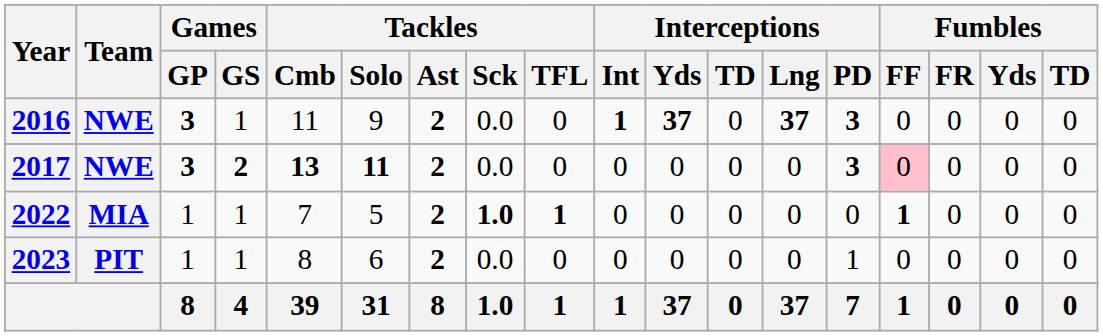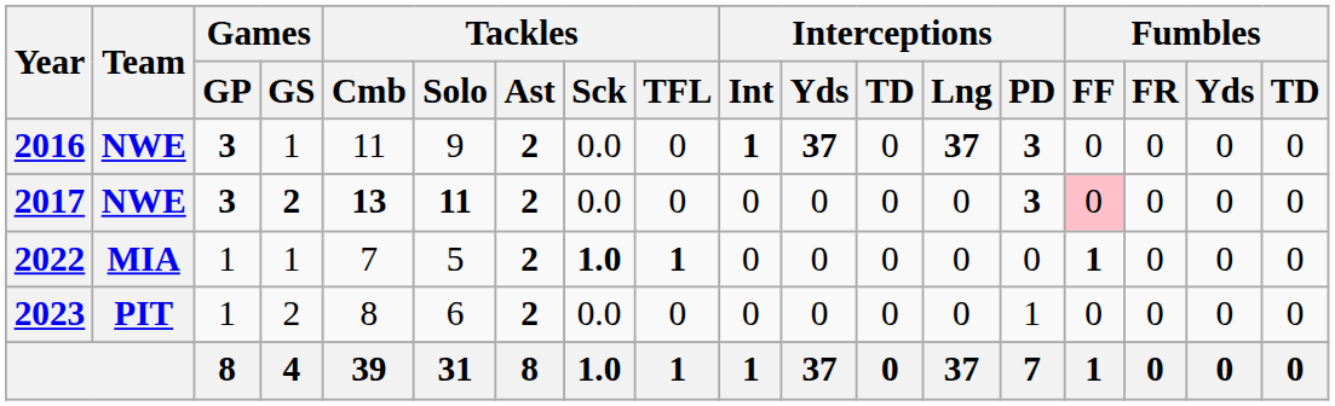 <table class="wikitable" style="text-align:center">
 <tr>
 <th rowspan="2">Year</th>
 <th rowspan="2">Team</th>
 <th colspan="2">Games</th>
 <th colspan="5">Tackles</th>
 <th colspan="5">Interceptions</th>
 <th colspan="4">Fumbles</th>
 </tr>
 <tr>
 <th>GP</th>
 <th>GS</th>
 <th>Cmb</th>
 <th>Solo</th>
 <th>Ast</th>
 <th>Sck</th>
 <th>TFL</th>
 <th>Int</th>
 <th>Yds</th>
 <th>TD</th>
 <th>Lng</th>
 <th>PD</th>
 <th>FF</th>
 <th>FR</th>
 <th>Yds</th>
 <th>TD</th>
 </tr>
 <tr>
 <th><a href='#'>2016</a></th>
 <th><a href='#'>NWE</a></th>
 <td><strong>3</strong></td>
 <td>1</td>
 <td>11</td>
 <td>9</td>
 <td><strong>2</strong></td>
 <td>0.0</td>
 <td>0</td>
 <td><strong>1</strong></td>
 <td><strong>37</strong></td>
 <td>0</td>
 <td><strong>37</strong></td>
 <td><strong>3</strong></td>
 <td>0</td>
 <td>0</td>
 <td>0</td>
 <td>0</td>
 </tr>
 <tr>
 <th><a href='#'>2017</a></th>
 <th><a href='#'>NWE</a></th>
 <td><strong>3</strong></td>
 <td><strong>2</strong></td>
 <td><strong>13</strong></td>
 <td><strong>11</strong></td>
 <td><strong>2</strong></td>
 <td>0.0</td>
 <td>0</td>
 <td>0</td>
 <td>0</td>
 <td>0</td>
 <td>0</td>
 <td><strong>3</strong></td>
 <td style="background: pink;">0</td>
 <td>0</td>
 <td>0</td>
 <td>0</td>
 </tr>
 <tr>
 <th><a href='#'>2022</a></th>
 <th><a href='#'>MIA</a></th>
 <td>1</td>
 <td>1</td>
 <td>7</td>
 <td>5</td>
 <td><strong>2</strong></td>
 <td><strong>1.0</strong></td>
 <td><strong>1</strong></td>
 <td>0</td>
 <td>0</td>
 <td>0</td>
 <td>0</td>
 <td>0</td>
 <td><strong>1</strong></td>
 <td>0</td>
 <td>0</td>
 <td>0</td>
 </tr>
 <tr>
 <th><a href='#'>2023</a></th>
 <th><a href='#'>PIT</a></th>
 <td>1</td>
-<td>1</td>
+<td>2</td>
 <td>8</td>
 <td>6</td>
 <td><strong>2</strong></td>
 <td>0.0</td>
 <td>0</td>
 <td>0</td>
 <td>0</td>
 <td>0</td>
 <td>0</td>
 <td>1</td>
 <td>0</td>
 <td>0</td>
 <td>0</td>
 <td>0</td>
 </tr>
 <tr>
 <th colspan="2"></th>
 <th>8</th>
 <th>4</th>
 <th>39</th>
 <th>31</th>
 <th>8</th>
 <th>1.0</th>
 <th>1</th>
 <th>1</th>
 <th>37</th>
 <th>0</th>
 <th>37</th>
 <th>7</th>
 <th>1</th>
 <th>0</th>
 <th>0</th>
 <th>0</th>
 </tr>
 </table>
